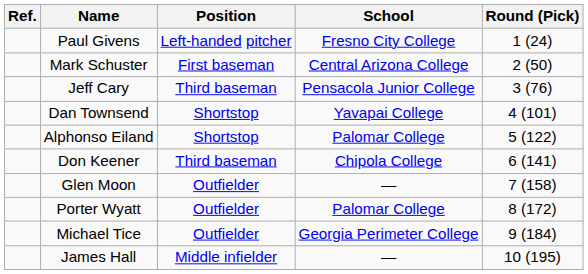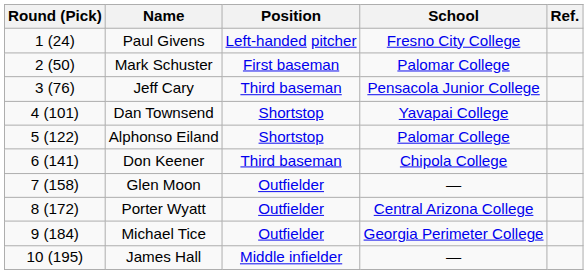 <table class="wikitable" style="text-align:center;">
 <tr>
-<th>Ref.</th>
+<th>Round (Pick)</th>
 <th>Name</th>
 <th>Position</th>
 <th>School</th>
-<th>Round (Pick)</th>
+<th>Ref.</th>
 </tr>
 <tr>
-<td></td>
+<td>1 (24)</td>
 <td>Paul Givens</td>
 <td><a href='#'>Left-handed</a> <a href='#'>pitcher</a></td>
 <td><a href='#'>Fresno City College</a></td>
-<td>1 (24)</td>
+<td></td>
 </tr>
 <tr>
-<td></td>
+<td>2 (50)</td>
 <td>Mark Schuster</td>
 <td><a href='#'>First baseman</a></td>
-<td><a href='#'>Central Arizona College</a></td>
-<td>2 (50)</td>
+<td><a href='#'>Palomar College</a></td>
+<td></td>
 </tr>
 <tr>
-<td></td>
+<td>3 (76)</td>
 <td>Jeff Cary</td>
 <td><a href='#'>Third baseman</a></td>
 <td><a href='#'>Pensacola Junior College</a></td>
-<td>3 (76)</td>
+<td></td>
 </tr>
 <tr>
-<td></td>
+<td>4 (101)</td>
 <td>Dan Townsend</td>
 <td><a href='#'>Shortstop</a></td>
 <td><a href='#'>Yavapai College</a></td>
-<td>4 (101)</td>
+<td></td>
 </tr>
 <tr>
-<td></td>
+<td>5 (122)</td>
 <td>Alphonso Eiland</td>
 <td><a href='#'>Shortstop</a></td>
 <td><a href='#'>Palomar College</a></td>
-<td>5 (122)</td>
+<td></td>
 </tr>
 <tr>
-<td></td>
+<td>6 (141)</td>
 <td>Don Keener</td>
 <td><a href='#'>Third baseman</a></td>
 <td><a href='#'>Chipola College</a></td>
-<td>6 (141)</td>
+<td></td>
 </tr>
 <tr>
-<td></td>
+<td>7 (158)</td>
 <td>Glen Moon</td>
 <td><a href='#'>Outfielder</a></td>
 <td>—</td>
-<td>7 (158)</td>
+<td></td>
 </tr>
 <tr>
-<td></td>
+<td>8 (172)</td>
 <td>Porter Wyatt</td>
 <td><a href='#'>Outfielder</a></td>
-<td><a href='#'>Palomar College</a></td>
-<td>8 (172)</td>
+<td><a href='#'>Central Arizona College</a></td>
+<td></td>
 </tr>
 <tr>
-<td></td>
+<td>9 (184)</td>
 <td>Michael Tice</td>
 <td><a href='#'>Outfielder</a></td>
 <td><a href='#'>Georgia Perimeter College</a></td>
-<td>9 (184)</td>
+<td></td>
 </tr>
 <tr>
-<td></td>
+<td>10 (195)</td>
 <td>James Hall</td>
 <td><a href='#'>Middle infielder</a></td>
 <td>—</td>
-<td>10 (195)</td>
+<td></td>
 </tr>
 </table>
